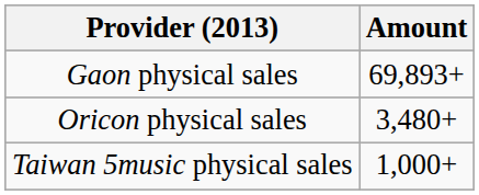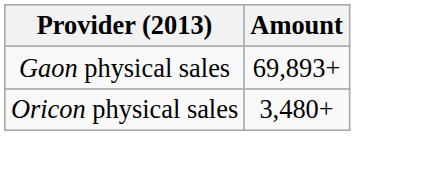 <table class="wikitable" style="text-align:center;"|>
 <tr>
 <th>Provider (2013)</th>
 <th>Amount</th>
 </tr>
 <tr>
 <td><em>Gaon</em> physical sales</td>
 <td>69,893+</td>
 </tr>
 <tr>
 <td><em>Oricon</em> physical sales</td>
 <td>3,480+</td>
 </tr>
-<tr>
-<td><em>Taiwan 5music</em> physical sales</td>
-<td>1,000+</td>
-</tr>
 </table>
